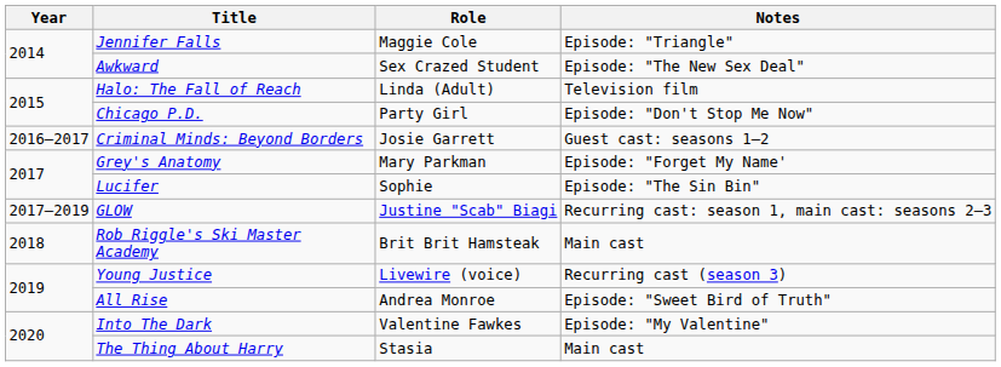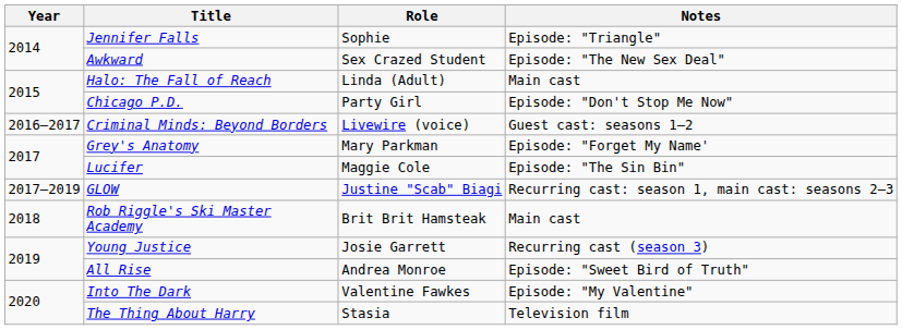 <table class="wikitable sortable">
 <tr>
 <th>Year</th>
 <th>Title</th>
 <th>Role</th>
 <th class="unsortable">Notes</th>
 </tr>
 <tr>
 <td rowspan="2">2014</td>
 <td><em><a href='#'>Jennifer Falls</a></em></td>
-<td>Maggie Cole</td>
+<td>Sophie</td>
 <td>Episode: "Triangle"</td>
 </tr>
 <tr>
 <td><em><a href='#'>Awkward</a></em></td>
 <td>Sex Crazed Student</td>
 <td>Episode: "The New Sex Deal"</td>
 </tr>
 <tr>
 <td rowspan="2">2015</td>
 <td><em><a href='#'>Halo: The Fall of Reach</a></em></td>
 <td>Linda (Adult)</td>
-<td>Television film</td>
+<td>Main cast</td>
 </tr>
 <tr>
 <td><em><a href='#'>Chicago P.D.</a></em></td>
 <td>Party Girl</td>
 <td>Episode: "Don't Stop Me Now"</td>
 </tr>
 <tr>
 <td>2016–2017</td>
 <td><em><a href='#'>Criminal Minds: Beyond Borders</a></em></td>
-<td>Josie Garrett</td>
+<td><a href='#'>Livewire</a> (voice)</td>
 <td>Guest cast: seasons 1–2</td>
 </tr>
 <tr>
 <td rowspan="2">2017</td>
 <td><em><a href='#'>Grey's Anatomy</a></em></td>
 <td>Mary Parkman</td>
 <td>Episode: "Forget My Name'</td>
 </tr>
 <tr>
 <td><em><a href='#'>Lucifer</a></em></td>
-<td>Sophie</td>
+<td>Maggie Cole</td>
 <td>Episode: "The Sin Bin"</td>
 </tr>
 <tr>
 <td>2017–2019</td>
 <td><em><a href='#'>GLOW</a></em></td>
 <td><a href='#'>Justine "Scab" Biagi</a></td>
 <td>Recurring cast: season 1, main cast: seasons 2–3</td>
 </tr>
 <tr>
 <td>2018</td>
 <td><em><a href='#'>Rob Riggle's Ski Master Academy</a></em></td>
 <td>Brit Brit Hamsteak</td>
 <td>Main cast</td>
 </tr>
 <tr>
 <td rowspan="2">2019</td>
 <td><em><a href='#'>Young Justice</a></em></td>
-<td><a href='#'>Livewire</a> (voice)</td>
+<td>Josie Garrett</td>
 <td>Recurring cast (<a href='#'>season 3</a>)</td>
 </tr>
 <tr>
 <td><em><a href='#'>All Rise</a></em></td>
 <td>Andrea Monroe</td>
 <td>Episode: "Sweet Bird of Truth"</td>
 </tr>
 <tr>
 <td rowspan="2">2020</td>
 <td><em><a href='#'>Into The Dark</a></em></td>
 <td>Valentine Fawkes</td>
 <td>Episode: "My Valentine"</td>
 </tr>
 <tr>
 <td><em><a href='#'>The Thing About Harry</a></em></td>
 <td>Stasia</td>
-<td>Main cast</td>
+<td>Television film</td>
 </tr>
 </table>
